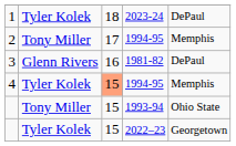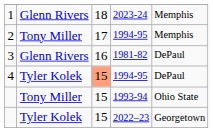 <table class="wikitable">
 <tr>
 </tr>
 <tr>
 <td>1</td>
-<td><a href='#'>Tyler Kolek</a></td>
+<td><a href='#'>Glenn Rivers</a></td>
 <td>18</td>
 <td style="font-size:80%;"><a href='#'>2023-24</a></td>
-<td style="font-size:80%;">DePaul</td>
+<td style="font-size:80%;">Memphis</td>
 </tr>
 <tr>
 <td>2</td>
 <td><a href='#'>Tony Miller</a></td>
 <td>17</td>
 <td style="font-size:80%;"><a href='#'>1994-95</a></td>
 <td style="font-size:80%;">Memphis</td>
 </tr>
 <tr>
 <td>3</td>
 <td><a href='#'>Glenn Rivers</a></td>
 <td>16</td>
 <td style="font-size:80%;"><a href='#'>1981-82</a></td>
 <td style="font-size:80%;">DePaul</td>
 </tr>
 <tr>
 <td>4</td>
 <td><a href='#'>Tyler Kolek</a></td>
 <td style="background: lightsalmon;">15</td>
 <td style="font-size:80%;"><a href='#'>1994-95</a></td>
-<td style="font-size:80%;">Memphis</td>
+<td style="font-size:80%;">DePaul</td>
 </tr>
 <tr>
 <td></td>
 <td><a href='#'>Tony Miller</a></td>
 <td>15</td>
 <td style="font-size:80%;"><a href='#'>1993-94</a></td>
 <td style="font-size:80%;">Ohio State</td>
 </tr>
 <tr>
 <td></td>
 <td><a href='#'>Tyler Kolek</a></td>
 <td>15</td>
 <td style="font-size:80%;"><a href='#'>2022–23</a></td>
 <td style="font-size:80%;">Georgetown</td>
 </tr>
 </table>
